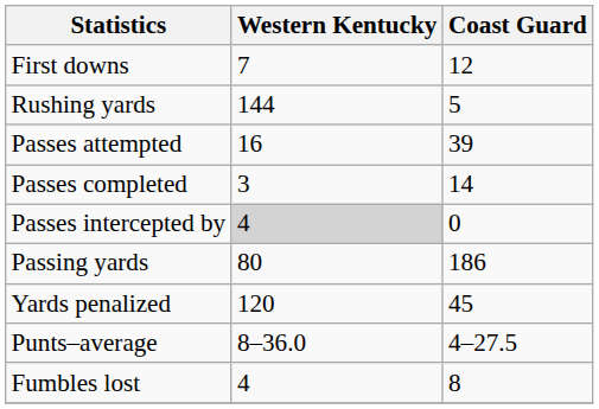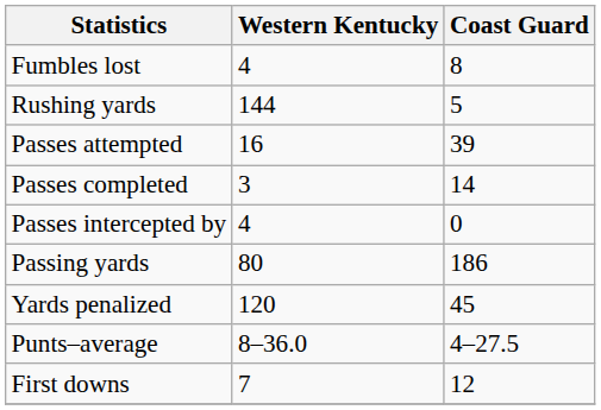 <table class="wikitable">
 <tr>
 <th>Statistics</th>
 <th>Western Kentucky</th>
 <th>Coast Guard</th>
 </tr>
 <tr>
-<td>First downs</td>
-<td>7</td>
-<td>12</td>
+<td>Fumbles lost</td>
+<td>4</td>
+<td>8</td>
 </tr>
 <tr>
 <td>Rushing yards</td>
 <td>144</td>
 <td>5</td>
 </tr>
 <tr>
 <td>Passes attempted</td>
 <td>16</td>
 <td>39</td>
 </tr>
 <tr>
 <td>Passes completed</td>
 <td>3</td>
 <td>14</td>
 </tr>
 <tr>
 <td>Passes intercepted by</td>
-<td style="background: lightgrey;">4</td>
+<td>4</td>
 <td>0</td>
 </tr>
 <tr>
 <td>Passing yards</td>
 <td>80</td>
 <td>186</td>
 </tr>
 <tr>
 <td>Yards penalized</td>
 <td>120</td>
 <td>45</td>
 </tr>
 <tr>
 <td>Punts–average</td>
 <td>8–36.0</td>
 <td>4–27.5</td>
 </tr>
 <tr>
-<td>Fumbles lost</td>
-<td>4</td>
-<td>8</td>
+<td>First downs</td>
+<td>7</td>
+<td>12</td>
 </tr>
 <tr>
 </tr>
 </table>
